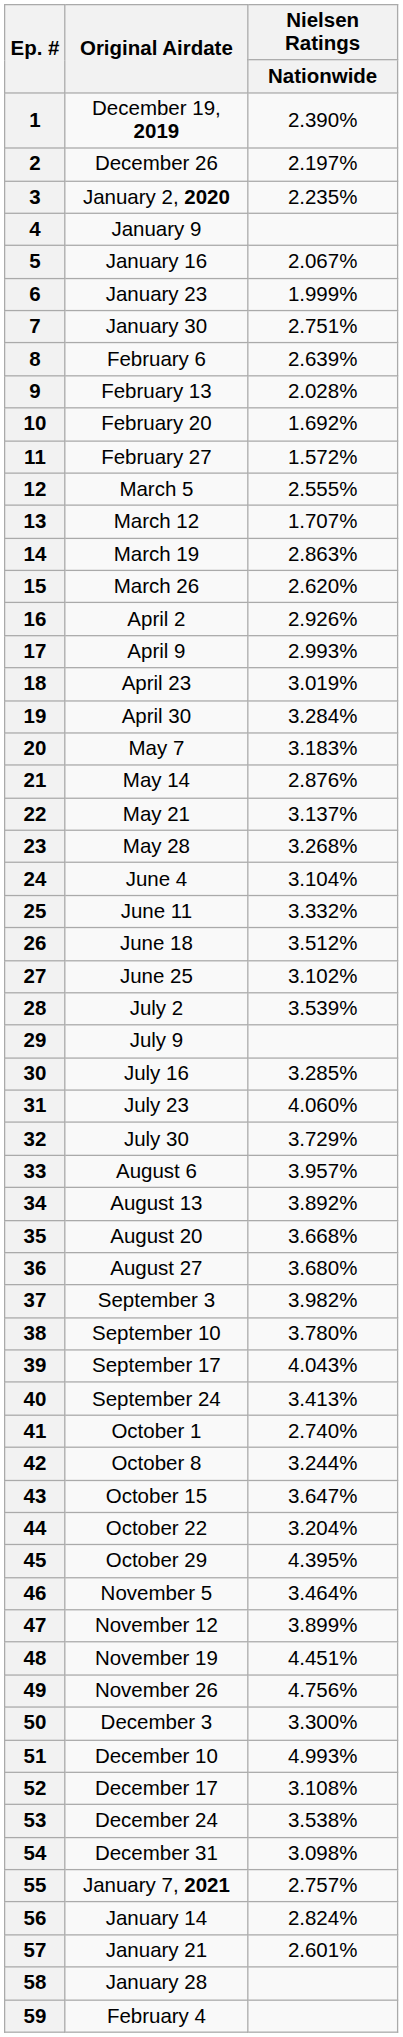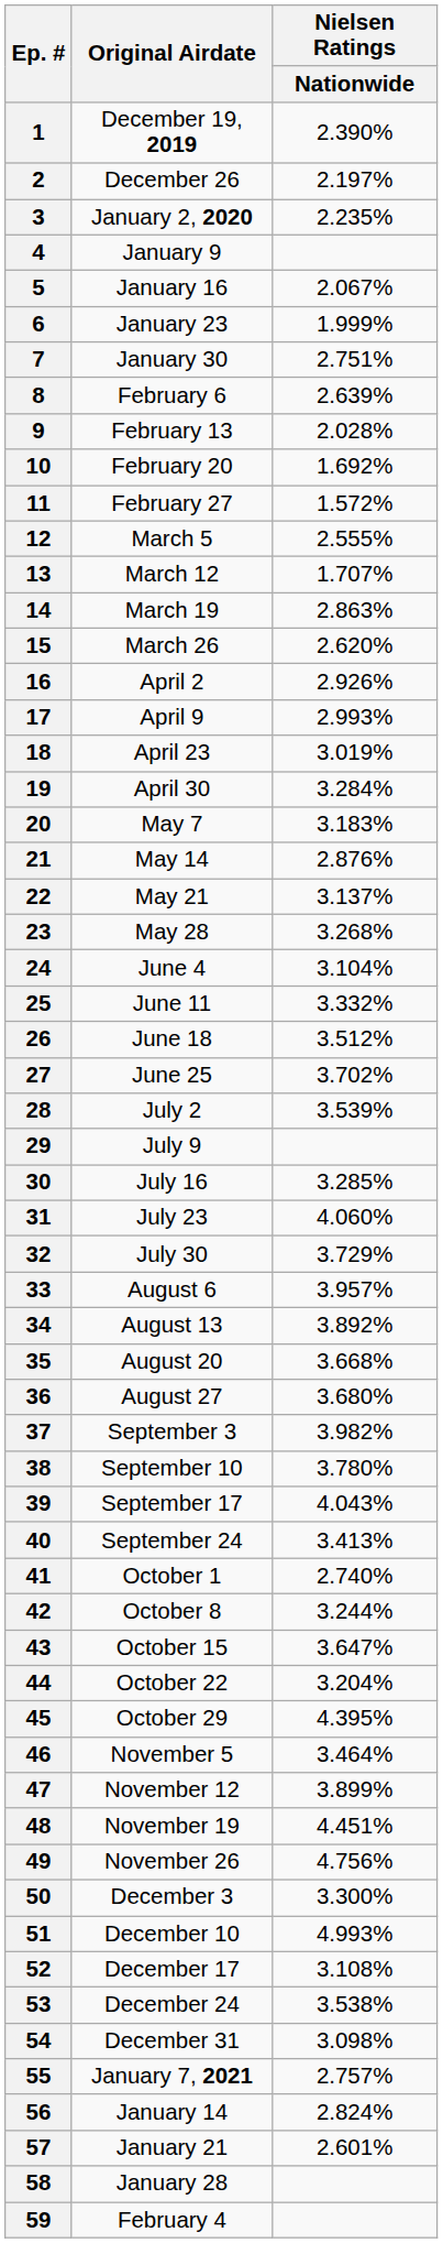 <table class="wikitable =wikitable" style="text-align:center">
 <tr>
 <th rowspan=2 style=width:40px;>Ep. #</th>
 <th rowspan=2 style=width:135px;>Original Airdate</th>
 <th width=110>Nielsen Ratings</th>
 </tr>
 <tr>
 <th>Nationwide</th>
 </tr>
 <tr>
 <th>1</th>
 <td>December 19, <strong>2019</strong></td>
 <td>2.390%</td>
 </tr>
 <tr>
 <th>2</th>
 <td>December 26</td>
 <td>2.197%</td>
 </tr>
 <tr>
 <th>3</th>
 <td>January 2, <strong>2020</strong></td>
 <td>2.235%</td>
 </tr>
 <tr>
 <th>4</th>
 <td>January 9</td>
 <td></td>
 </tr>
 <tr>
 <th>5</th>
 <td>January 16</td>
 <td>2.067%</td>
 </tr>
 <tr>
 <th>6</th>
 <td>January 23</td>
 <td>1.999%</td>
 </tr>
 <tr>
 <th>7</th>
 <td>January 30</td>
 <td>2.751%</td>
 </tr>
 <tr>
 <th>8</th>
 <td>February 6</td>
 <td>2.639%</td>
 </tr>
 <tr>
 <th>9</th>
 <td>February 13</td>
 <td>2.028%</td>
 </tr>
 <tr>
 <th>10</th>
 <td>February 20</td>
 <td>1.692%</td>
 </tr>
 <tr>
 <th>11</th>
 <td>February 27</td>
 <td>1.572%</td>
 </tr>
 <tr>
 <th>12</th>
 <td>March 5</td>
 <td>2.555%</td>
 </tr>
 <tr>
 <th>13</th>
 <td>March 12</td>
 <td>1.707%</td>
 </tr>
 <tr>
 <th>14</th>
 <td>March 19</td>
 <td>2.863%</td>
 </tr>
 <tr>
 <th>15</th>
 <td>March 26</td>
 <td>2.620%</td>
 </tr>
 <tr>
 <th>16</th>
 <td>April 2</td>
 <td>2.926%</td>
 </tr>
 <tr>
 <th>17</th>
 <td>April 9</td>
 <td>2.993%</td>
 </tr>
 <tr>
 <th>18</th>
 <td>April 23</td>
 <td>3.019%</td>
 </tr>
 <tr>
 <th>19</th>
 <td>April 30</td>
 <td>3.284%</td>
 </tr>
 <tr>
 <th>20</th>
 <td>May 7</td>
 <td>3.183%</td>
 </tr>
 <tr>
 <th>21</th>
 <td>May 14</td>
 <td>2.876%</td>
 </tr>
 <tr>
 <th>22</th>
 <td>May 21</td>
 <td>3.137%</td>
 </tr>
 <tr>
 <th>23</th>
 <td>May 28</td>
 <td>3.268%</td>
 </tr>
 <tr>
 <th>24</th>
 <td>June 4</td>
 <td>3.104%</td>
 </tr>
 <tr>
 <th>25</th>
 <td>June 11</td>
 <td>3.332%</td>
 </tr>
 <tr>
 <th>26</th>
 <td>June 18</td>
 <td>3.512%</td>
 </tr>
 <tr>
 <th>27</th>
 <td>June 25</td>
-<td>3.102%</td>
+<td>3.702%</td>
 </tr>
 <tr>
 <th>28</th>
 <td>July 2</td>
 <td>3.539%</td>
 </tr>
 <tr>
 <th>29</th>
 <td>July 9</td>
 <td></td>
 </tr>
 <tr>
 <th>30</th>
 <td>July 16</td>
 <td>3.285%</td>
 </tr>
 <tr>
 <th>31</th>
 <td>July 23</td>
 <td>4.060%</td>
 </tr>
 <tr>
 <th>32</th>
 <td>July 30</td>
 <td>3.729%</td>
 </tr>
 <tr>
 <th>33</th>
 <td>August 6</td>
 <td>3.957%</td>
 </tr>
 <tr>
 <th>34</th>
 <td>August 13</td>
 <td>3.892%</td>
 </tr>
 <tr>
 <th>35</th>
 <td>August 20</td>
 <td>3.668%</td>
 </tr>
 <tr>
 <th>36</th>
 <td>August 27</td>
 <td>3.680%</td>
 </tr>
 <tr>
 <th>37</th>
 <td>September 3</td>
 <td>3.982%</td>
 </tr>
 <tr>
 <th>38</th>
 <td>September 10</td>
 <td>3.780%</td>
 </tr>
 <tr>
 <th>39</th>
 <td>September 17</td>
 <td>4.043%</td>
 </tr>
 <tr>
 <th>40</th>
 <td>September 24</td>
 <td>3.413%</td>
 </tr>
 <tr>
 <th>41</th>
 <td>October 1</td>
 <td>2.740%</td>
 </tr>
 <tr>
 <th>42</th>
 <td>October 8</td>
 <td>3.244%</td>
 </tr>
 <tr>
 <th>43</th>
 <td>October 15</td>
 <td>3.647%</td>
 </tr>
 <tr>
 <th>44</th>
 <td>October 22</td>
 <td>3.204%</td>
 </tr>
 <tr>
 <th>45</th>
 <td>October 29</td>
 <td>4.395%</td>
 </tr>
 <tr>
 <th>46</th>
 <td>November 5</td>
 <td>3.464%</td>
 </tr>
 <tr>
 <th>47</th>
 <td>November 12</td>
 <td>3.899%</td>
 </tr>
 <tr>
 <th>48</th>
 <td>November 19</td>
 <td>4.451%</td>
 </tr>
 <tr>
 <th>49</th>
 <td>November 26</td>
 <td>4.756%</td>
 </tr>
 <tr>
 <th>50</th>
 <td>December 3</td>
 <td>3.300%</td>
 </tr>
 <tr>
 <th>51</th>
 <td>December 10</td>
 <td>4.993%</td>
 </tr>
 <tr>
 <th>52</th>
 <td>December 17</td>
 <td>3.108%</td>
 </tr>
 <tr>
 <th>53</th>
 <td>December 24</td>
 <td>3.538%</td>
 </tr>
 <tr>
 <th>54</th>
 <td>December 31</td>
 <td>3.098%</td>
 </tr>
 <tr>
 <th>55</th>
 <td>January 7, <strong>2021</strong></td>
 <td>2.757%</td>
 </tr>
 <tr>
 <th>56</th>
 <td>January 14</td>
 <td>2.824%</td>
 </tr>
 <tr>
 <th>57</th>
 <td>January 21</td>
 <td>2.601%</td>
 </tr>
 <tr>
 <th>58</th>
 <td>January 28</td>
 <td></td>
 </tr>
 <tr>
 <th>59</th>
 <td>February 4</td>
 <td></td>
 </tr>
 </table>
